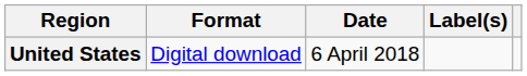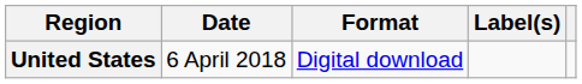 <table class="wikitable plainrowheaders">
 <tr>
 <th scope="col">Region</th>
+<th scope="col">Date</th>
 <th scope="col">Format</th>
-<th scope="col">Date</th>
 <th scope="col">Label(s)</th>
 <th scope="col"></th>
 </tr>
 <tr>
 <th scope="row">United States</th>
+<td>6 April 2018</td>
 <td><a href='#'>Digital download</a></td>
-<td>6 April 2018</td>
 <td></td>
 <td></td>
 </tr>
 </table>
